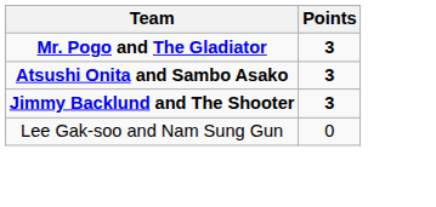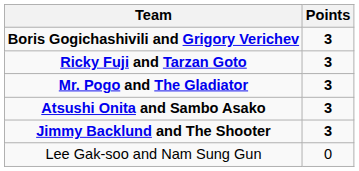 <table class="wikitable" style="text-align:center">
 <tr>
 <th>Team</th>
 <th>Points</th>
+</tr>
+<tr>
+<td><strong>Boris Gogichashivili and <a href='#'>Grigory Verichev</a></strong></td>
+<td><strong>3</strong></td>
+</tr>
+<tr>
+<td><strong><a href='#'>Ricky Fuji</a> and <a href='#'>Tarzan Goto</a></strong></td>
+<td><strong>3</strong></td>
 </tr>
 <tr>
 <td><strong><a href='#'>Mr. Pogo</a> and <a href='#'>The Gladiator</a></strong></td>
 <td><strong>3</strong></td>
 </tr>
 <tr>
 <td><strong><a href='#'>Atsushi Onita</a> and Sambo Asako</strong></td>
 <td><strong>3</strong></td>
 </tr>
 <tr>
 <td><strong><a href='#'>Jimmy Backlund</a> and The Shooter</strong></td>
 <td><strong>3</strong></td>
 </tr>
 <tr>
 <td>Lee Gak-soo and Nam Sung Gun</td>
 <td>0</td>
 </tr>
 </table>
